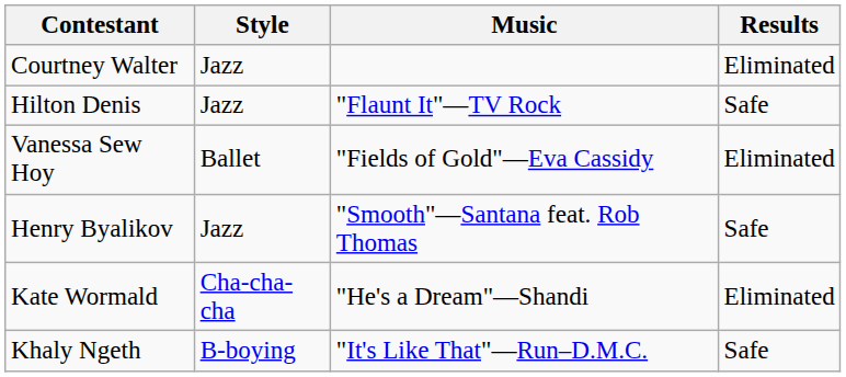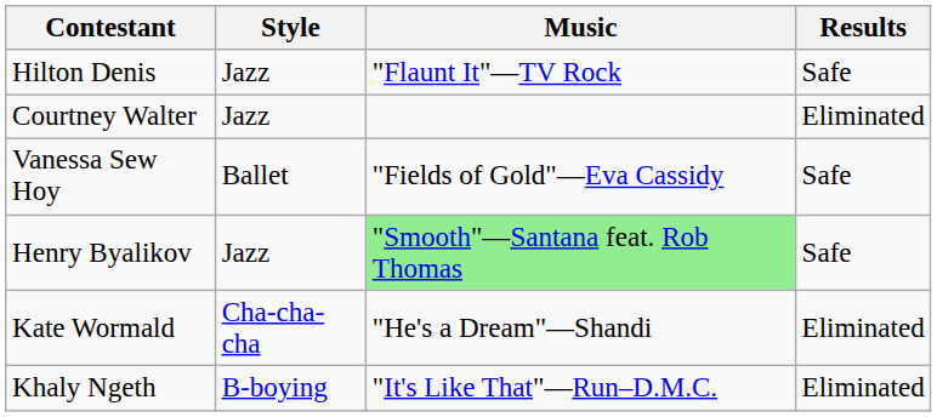 <table class="wikitable" style="width:60%;">
 <tr>
 <th>Contestant</th>
 <th>Style</th>
 <th>Music</th>
 <th>Results</th>
 </tr>
 <tr>
+<td>Hilton Denis</td>
+<td>Jazz</td>
+<td>"<a href='#'>Flaunt It</a>"—<a href='#'>TV Rock</a></td>
+<td>Safe</td>
+</tr>
+<tr>
 <td>Courtney Walter</td>
 <td>Jazz</td>
 <td></td>
 <td>Eliminated</td>
 </tr>
 <tr>
-<td>Hilton Denis</td>
-<td>Jazz</td>
-<td>"<a href='#'>Flaunt It</a>"—<a href='#'>TV Rock</a></td>
-<td>Safe</td>
-</tr>
-<tr>
 <td>Vanessa Sew Hoy</td>
 <td>Ballet</td>
 <td>"Fields of Gold"—<a href='#'>Eva Cassidy</a></td>
-<td>Eliminated</td>
+<td>Safe</td>
 </tr>
 <tr>
 <td>Henry Byalikov</td>
 <td>Jazz</td>
-<td>"<a href='#'>Smooth</a>"—<a href='#'>Santana</a> feat. <a href='#'>Rob Thomas</a></td>
+<td style="background: lightgreen;">"<a href='#'>Smooth</a>"—<a href='#'>Santana</a> feat. <a href='#'>Rob Thomas</a></td>
 <td>Safe</td>
 </tr>
 <tr>
 <td>Kate Wormald</td>
 <td><a href='#'>Cha-cha-cha</a></td>
 <td>"He's a Dream"—Shandi</td>
 <td>Eliminated</td>
 </tr>
 <tr>
 <td>Khaly Ngeth</td>
 <td><a href='#'>B-boying</a></td>
 <td>"<a href='#'>It's Like That</a>"—<a href='#'>Run–D.M.C.</a></td>
-<td>Safe</td>
+<td>Eliminated</td>
 </tr>
 </table>
